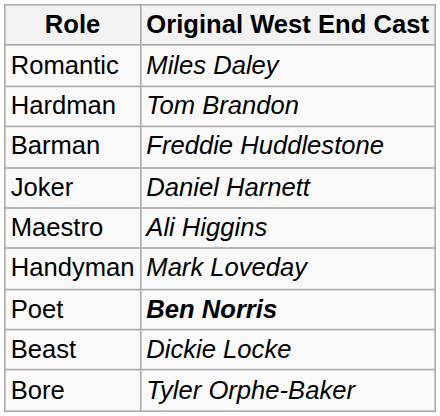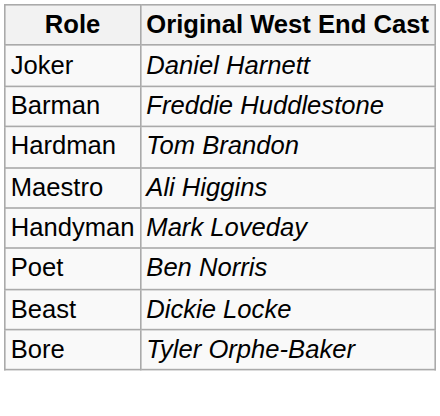 <table class="wikitable">
 <tr>
 <th>Role</th>
 <th>Original West End Cast</th>
 </tr>
 <tr>
-<td>Romantic</td>
-<td><em>Miles Daley</em></td>
-</tr>
-<tr>
-<td>Hardman</td>
-<td><em>Tom Brandon</em></td>
+<td>Joker</td>
+<td><em>Daniel Harnett</em></td>
 </tr>
 <tr>
 <td>Barman</td>
 <td><em>Freddie Huddlestone</em></td>
 </tr>
 <tr>
-<td>Joker</td>
-<td><em>Daniel Harnett</em></td>
+<td>Hardman</td>
+<td><em>Tom Brandon</em></td>
 </tr>
 <tr>
 <td>Maestro</td>
 <td><em>Ali Higgins</em></td>
 </tr>
 <tr>
 <td>Handyman</td>
 <td><em>Mark Loveday</em></td>
 </tr>
 <tr>
 <td>Poet</td>
-<td><strong><em>Ben Norris</em></strong></td>
+<td><em>Ben Norris</em></td>
 </tr>
 <tr>
 <td>Beast</td>
 <td><em>Dickie Locke</em></td>
 </tr>
 <tr>
 <td>Bore</td>
 <td><em>Tyler Orphe-Baker</em></td>
 </tr>
 </table>
